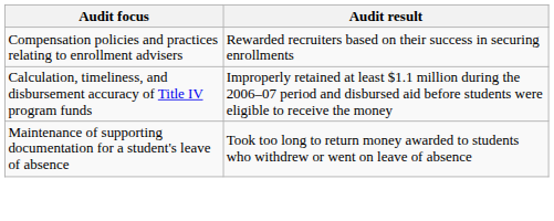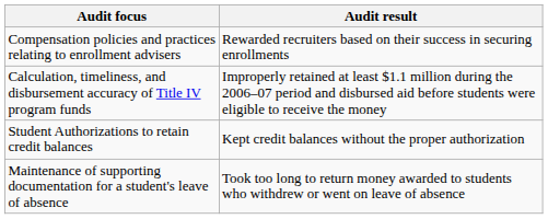 <table class="wikitable">
 <tr>
 <th>Audit focus</th>
 <th>Audit result</th>
 </tr>
 <tr>
 <td>Compensation policies and practices relating to enrollment advisers</td>
 <td>Rewarded recruiters based on their success in securing enrollments</td>
 </tr>
 <tr>
 <td>Calculation, timeliness, and disbursement accuracy of <a href='#'>Title IV</a> program funds</td>
 <td>Improperly retained at least $1.1 million during the 2006–07 period and disbursed aid before students were eligible to receive the money</td>
 </tr>
 <tr>
+<td>Student Authorizations to retain credit balances</td>
+<td>Kept credit balances without the proper authorization</td>
+</tr>
+<tr>
 <td>Maintenance of supporting documentation for a student's leave of absence</td>
 <td>Took too long to return money awarded to students who withdrew or went on leave of absence</td>
 </tr>
 </table>
